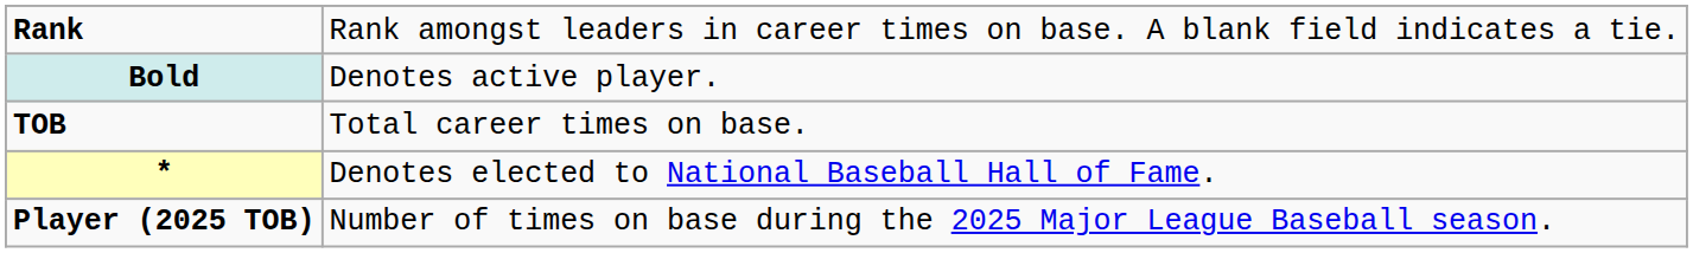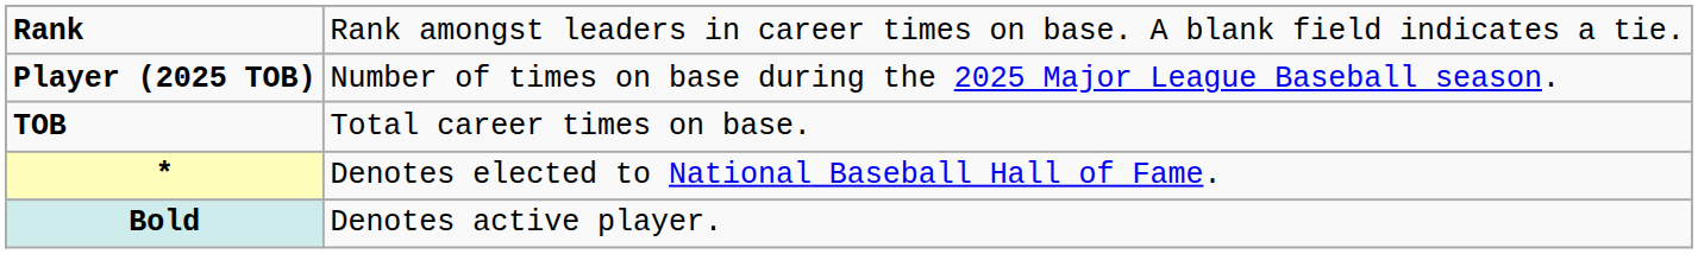 <table class="wikitable" style="font-size:100%;">
 <tr>
 <td><strong>Rank</strong></td>
 <td>Rank amongst leaders in career times on base. A blank field indicates a tie.</td>
 </tr>
 <tr>
-<th scope="row" style="background:#cfecec;"><strong>Bold</strong></th>
-<td>Denotes active player.<br></td>
+<td><strong>Player (2025 TOB)</strong></td>
+<td>Number of times on base during the <a href='#'>2025 Major League Baseball season</a>.</td>
 </tr>
 <tr>
 <td><strong>TOB</strong></td>
 <td>Total career times on base.</td>
 </tr>
 <tr>
 <th scope="row" style="background-color:#ffffbb">*</th>
 <td>Denotes elected to <a href='#'>National Baseball Hall of Fame</a>. <br></td>
 </tr>
 <tr>
-<td><strong>Player (2025 TOB)</strong></td>
-<td>Number of times on base during the <a href='#'>2025 Major League Baseball season</a>.</td>
+<th scope="row" style="background:#cfecec;"><strong>Bold</strong></th>
+<td>Denotes active player.<br></td>
 </tr>
 </table>
